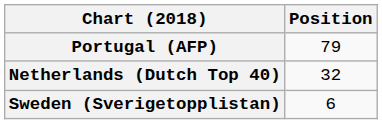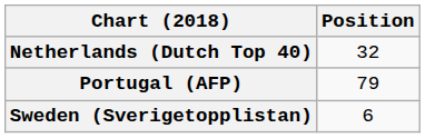 <table class="wikitable sortable plainrowheaders" style="text-align:center">
 <tr>
 <th scope="col">Chart (2018)</th>
 <th scope="col">Position</th>
 </tr>
 <tr>
+<th scope="row">Netherlands (Dutch Top 40)</th>
+<td>32</td>
+</tr>
+<tr>
 <th scope="row">Portugal (AFP)</th>
 <td>79</td>
-</tr>
-<tr>
-<th scope="row">Netherlands (Dutch Top 40)</th>
-<td>32</td>
 </tr>
 <tr>
 <th scope="row">Sweden (Sverigetopplistan)</th>
 <td>6</td>
 </tr>
 </table>
